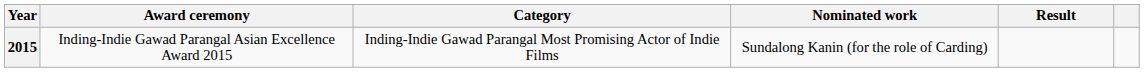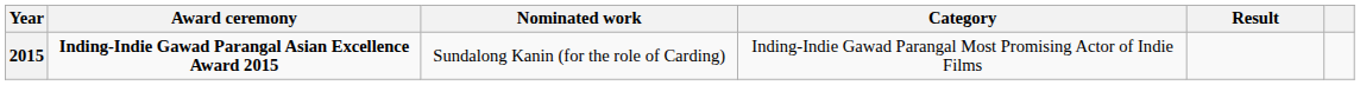 <table class="wikitable sortable" style="text-align:left;">
 <tr>
 <th scope="col" style="width:1em;">Year</th>
 <th scope="col" style="width:30em;">Award ceremony</th>
+<th scope="col" style="width:25em;">Nominated work</th>
 <th scope="col" style="width:37em;">Category</th>
-<th scope="col" style="width:25em;">Nominated work</th>
 <th scope="col" style="width:10em;">Result</th>
 <th scope="col" style="width:2em;"></th>
 </tr>
 <tr>
 <th align="center">2015</th>
-<td align="center" scope="row">Inding-Indie Gawad Parangal Asian Excellence Award 2015</td>
+<td align="center" scope="row"><strong>Inding-Indie Gawad Parangal Asian Excellence Award 2015</strong></td>
+<td align="center">Sundalong Kanin (for the role of Carding)</td>
 <td align="center">Inding-Indie Gawad Parangal Most Promising Actor of Indie Films</td>
-<td align="center">Sundalong Kanin (for the role of Carding)</td>
 <td></td>
 <td style="text-align:center"></td>
 </tr>
 </table>
